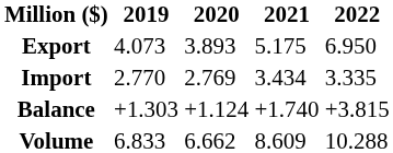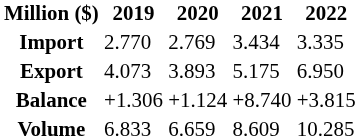 <table>
 <tr>
 <th>Million ($)</th>
 <th>2019</th>
 <th>2020</th>
 <th>2021</th>
 <th>2022</th>
 </tr>
 <tr>
+<th>Import</th>
+<td>2.770 </td>
+<td>2.769 </td>
+<td>3.434 </td>
+<td>3.335 </td>
+</tr>
+<tr>
 <th>Export</th>
 <td>4.073 </td>
 <td>3.893 </td>
 <td>5.175 </td>
 <td>6.950 </td>
 </tr>
 <tr>
-<th>Import</th>
-<td>2.770 </td>
-<td>2.769 </td>
-<td>3.434 </td>
-<td>3.335 </td>
-</tr>
-<tr>
 <th>Balance</th>
-<td>+1.303</td>
+<td>+1.306</td>
 <td>+1.124</td>
-<td>+1.740</td>
+<td>+8.740</td>
 <td>+3.815</td>
 </tr>
 <tr>
 <th>Volume</th>
 <td>6.833</td>
-<td>6.662</td>
+<td>6.659</td>
 <td>8.609</td>
-<td>10.288</td>
+<td>10.285</td>
 </tr>
 </table>
